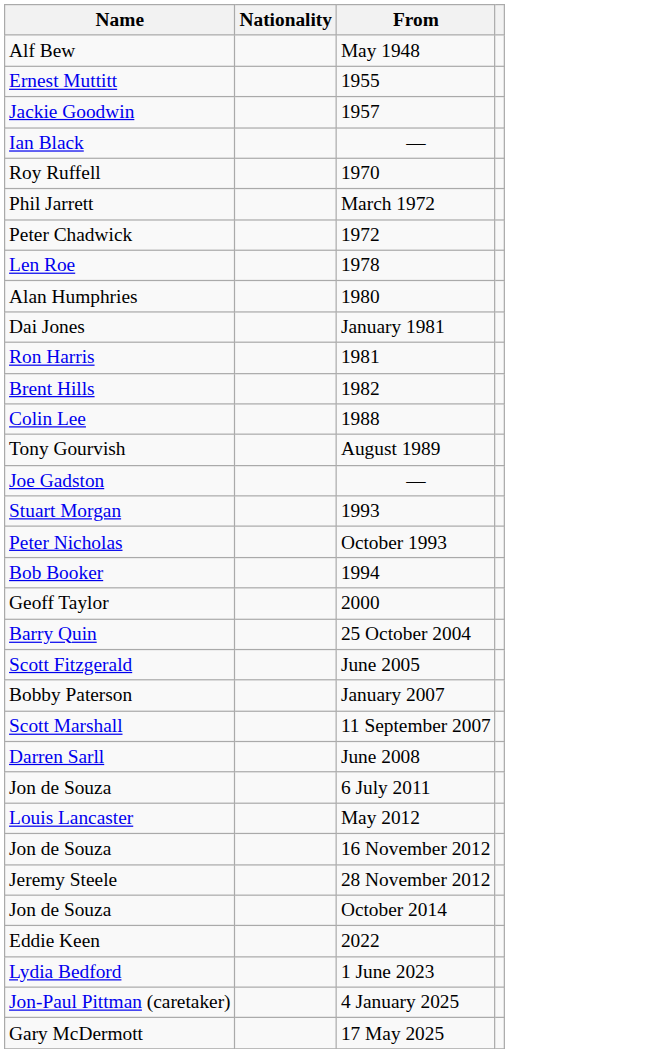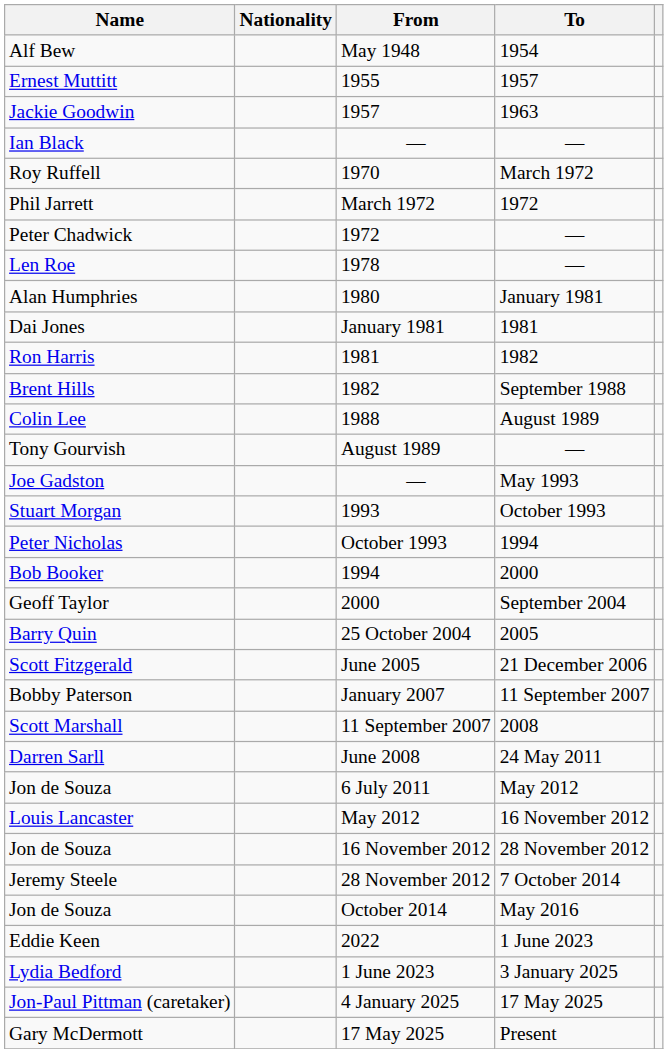 <table class="wikitable plainrowheaders">
 <tr>
 <th scope="col">Name</th>
 <th scope="col">Nationality</th>
 <th scope="col">From</th>
+<th>To</th>
 <th scope="col" class="unsortable"></th>
 </tr>
 <tr>
 <td>Alf Bew</td>
 <td></td>
 <td>May 1948</td>
+<td>1954</td>
 <td style="text-align:center;"></td>
 </tr>
 <tr>
 <td><a href='#'>Ernest Muttitt</a></td>
 <td></td>
 <td>1955</td>
+<td>1957</td>
 <td style="text-align:center;"></td>
 </tr>
 <tr>
 <td><a href='#'>Jackie Goodwin</a></td>
 <td></td>
 <td>1957</td>
+<td>1963</td>
 <td style="text-align:center;"></td>
 </tr>
 <tr>
 <td><a href='#'>Ian Black</a></td>
 <td></td>
+<td style="text-align:center;">—</td>
 <td style="text-align:center;">—</td>
 <td></td>
 </tr>
 <tr>
 <td>Roy Ruffell</td>
 <td></td>
 <td>1970</td>
+<td>March 1972</td>
 <td style="text-align:center;"><br></td>
 </tr>
 <tr>
 <td>Phil Jarrett</td>
 <td></td>
 <td>March 1972</td>
+<td>1972</td>
 <td style="text-align:center;"></td>
 </tr>
 <tr>
 <td>Peter Chadwick</td>
 <td></td>
 <td>1972</td>
+<td style="text-align:center;">—</td>
 <td style="text-align:center;"></td>
 </tr>
 <tr>
 <td><a href='#'>Len Roe</a></td>
 <td></td>
 <td>1978</td>
+<td style="text-align:center;">—</td>
 <td style="text-align:center;"></td>
 </tr>
 <tr>
 <td>Alan Humphries</td>
 <td></td>
 <td>1980</td>
+<td>January 1981</td>
 <td style="text-align:center;"></td>
 </tr>
 <tr>
 <td>Dai Jones</td>
 <td></td>
 <td>January 1981</td>
+<td>1981</td>
 <td style="text-align:center;"></td>
 </tr>
 <tr>
 <td><a href='#'>Ron Harris</a></td>
 <td></td>
 <td>1981</td>
+<td>1982</td>
 <td style="text-align:center;"></td>
 </tr>
 <tr>
 <td><a href='#'>Brent Hills</a></td>
 <td></td>
 <td>1982</td>
+<td>September 1988</td>
 <td style="text-align:center;"></td>
 </tr>
 <tr>
 <td><a href='#'>Colin Lee</a></td>
 <td></td>
 <td>1988</td>
+<td>August 1989</td>
 <td style="text-align:center;"></td>
 </tr>
 <tr>
 <td>Tony Gourvish</td>
 <td></td>
 <td>August 1989</td>
+<td style="text-align:center;">—</td>
 <td style="text-align:center;"></td>
 </tr>
 <tr>
 <td><a href='#'>Joe Gadston</a></td>
 <td></td>
 <td style="text-align:center;">—</td>
+<td>May 1993</td>
 <td style="text-align:center;"><br></td>
 </tr>
 <tr>
 <td><a href='#'>Stuart Morgan</a></td>
 <td></td>
 <td>1993</td>
+<td>October 1993</td>
 <td style="text-align:center;"><br></td>
 </tr>
 <tr>
 <td><a href='#'>Peter Nicholas</a></td>
 <td></td>
 <td>October 1993</td>
+<td>1994</td>
 <td style="text-align:center;"></td>
 </tr>
 <tr>
 <td><a href='#'>Bob Booker</a></td>
 <td></td>
 <td>1994</td>
+<td>2000</td>
 <td style="text-align:center;"></td>
 </tr>
 <tr>
 <td>Geoff Taylor</td>
 <td></td>
 <td>2000</td>
+<td>September 2004</td>
 <td style="text-align:center;"></td>
 </tr>
 <tr>
 <td><a href='#'>Barry Quin</a></td>
 <td></td>
 <td>25 October 2004</td>
+<td>2005</td>
 <td style="text-align:center;"></td>
 </tr>
 <tr>
 <td><a href='#'>Scott Fitzgerald</a></td>
 <td></td>
 <td>June 2005</td>
+<td>21 December 2006</td>
 <td style="text-align:center;"></td>
 </tr>
 <tr>
 <td>Bobby Paterson</td>
 <td></td>
 <td>January 2007</td>
+<td>11 September 2007</td>
 <td style="text-align:center;"></td>
 </tr>
 <tr>
 <td><a href='#'>Scott Marshall</a></td>
 <td></td>
 <td>11 September 2007</td>
+<td>2008</td>
 <td style="text-align:center;"></td>
 </tr>
 <tr>
 <td><a href='#'>Darren Sarll</a></td>
 <td></td>
 <td>June 2008</td>
+<td>24 May 2011</td>
 <td style="text-align:center;"></td>
 </tr>
 <tr>
 <td>Jon de Souza</td>
 <td></td>
 <td>6 July 2011</td>
+<td>May 2012</td>
 <td style="text-align:center;"></td>
 </tr>
 <tr>
 <td><a href='#'>Louis Lancaster</a></td>
 <td></td>
 <td>May 2012</td>
+<td>16 November 2012</td>
 <td style="text-align:center;"></td>
 </tr>
 <tr>
 <td>Jon de Souza</td>
 <td></td>
 <td>16 November 2012</td>
+<td>28 November 2012</td>
 <td style="text-align:center;"></td>
 </tr>
 <tr>
 <td>Jeremy Steele</td>
 <td></td>
 <td>28 November 2012</td>
+<td>7 October 2014</td>
 <td style="text-align:center;"><br></td>
 </tr>
 <tr>
 <td>Jon de Souza</td>
 <td></td>
 <td>October 2014</td>
+<td>May 2016</td>
 <td style="text-align:center;"><br></td>
 </tr>
 <tr>
 <td>Eddie Keen</td>
 <td></td>
 <td>2022</td>
+<td>1 June 2023</td>
 <td style="text-align:center;"></td>
 </tr>
 <tr>
 <td><a href='#'>Lydia Bedford</a></td>
 <td></td>
 <td>1 June 2023</td>
+<td>3 January 2025</td>
 <td style="text-align:center;"><br></td>
 </tr>
 <tr>
 <td><a href='#'>Jon-Paul Pittman</a> (caretaker)</td>
 <td></td>
 <td>4 January 2025</td>
+<td>17 May 2025</td>
 <td style="text-align:center;"></td>
 </tr>
 <tr>
 <td>Gary McDermott</td>
 <td></td>
 <td>17 May 2025</td>
+<td>Present</td>
 <td style="text-align: center;"></td>
 </tr>
 </table>
